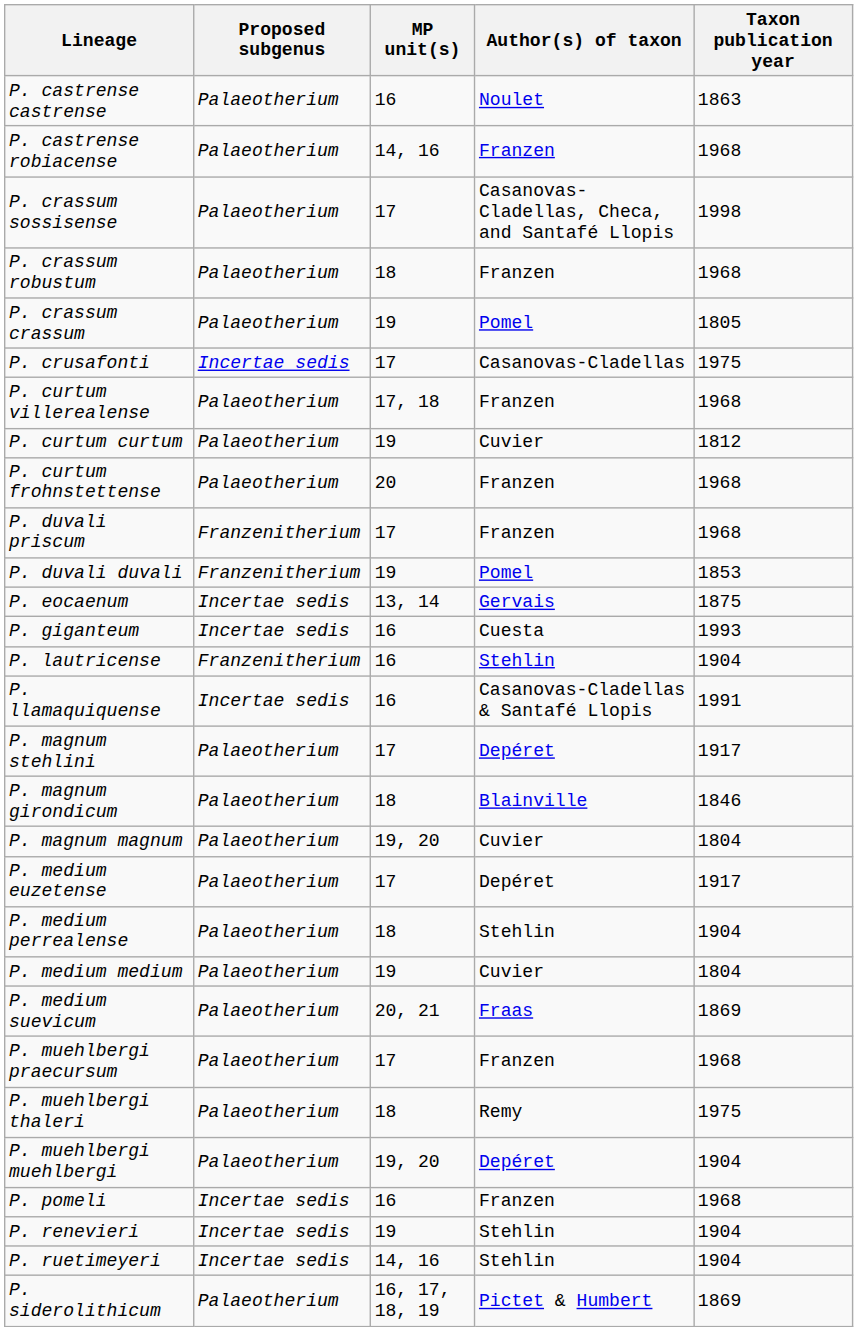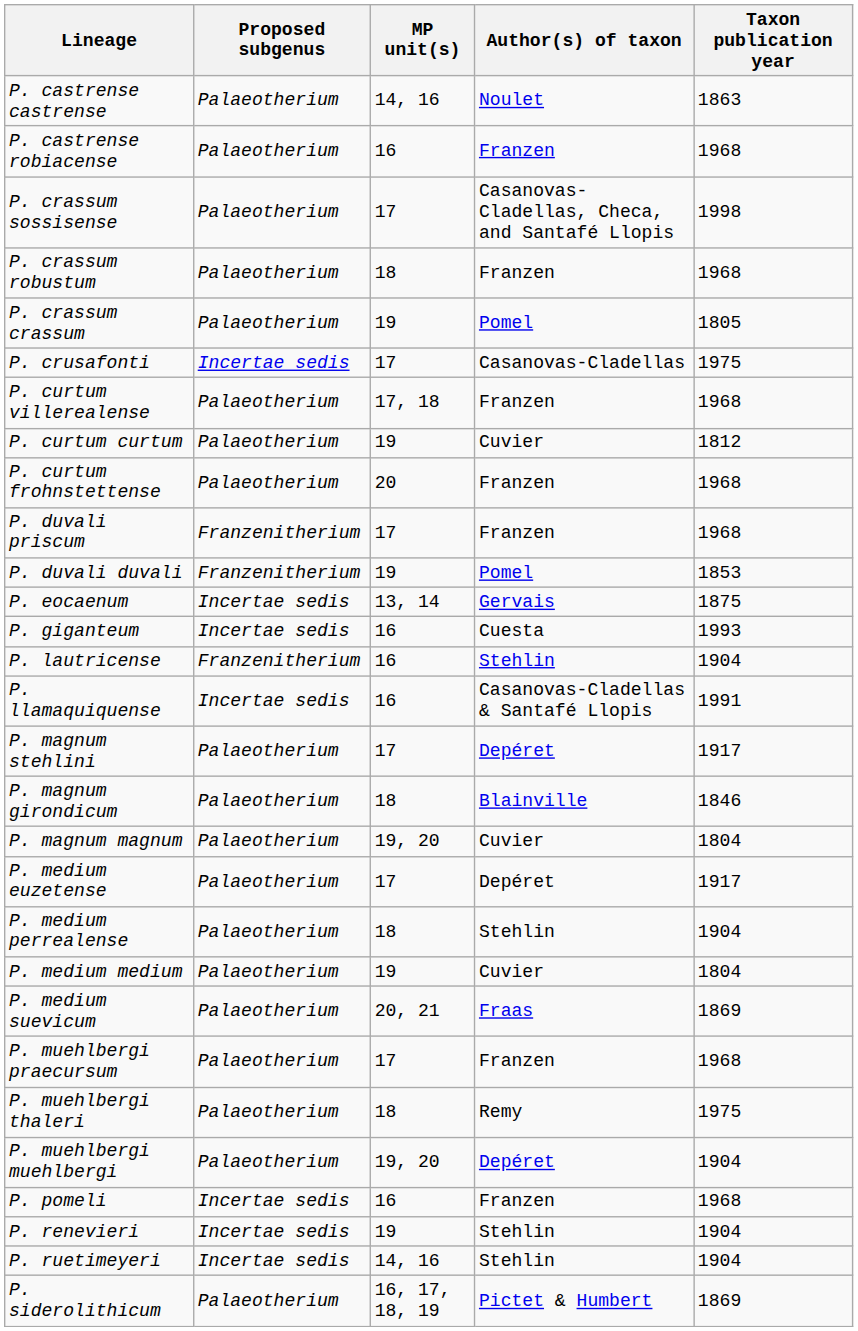 <table class="wikitable sortable">
 <tr>
 <th>Lineage</th>
 <th>Proposed subgenus</th>
 <th>MP unit(s)</th>
 <th>Author(s) of taxon</th>
 <th>Taxon publication year</th>
 </tr>
 <tr>
 <td><em>P. castrense castrense</em></td>
 <td><em>Palaeotherium</em></td>
-<td>16</td>
+<td>14, 16</td>
 <td><a href='#'>Noulet</a></td>
 <td>1863</td>
 </tr>
 <tr>
 <td><em>P. castrense robiacense</em></td>
 <td><em>Palaeotherium</em></td>
-<td>14, 16</td>
+<td>16</td>
 <td><a href='#'>Franzen</a></td>
 <td>1968</td>
 </tr>
 <tr>
 <td><em>P. crassum sossisense</em></td>
 <td><em>Palaeotherium</em></td>
 <td>17</td>
 <td>Casanovas-Cladellas, Checa, and Santafé Llopis</td>
 <td>1998</td>
 </tr>
 <tr>
 <td><em>P. crassum robustum</em></td>
 <td><em>Palaeotherium</em></td>
 <td>18</td>
 <td>Franzen</td>
 <td>1968</td>
 </tr>
 <tr>
 <td><em>P. crassum crassum</em></td>
 <td><em>Palaeotherium</em></td>
 <td>19</td>
 <td><a href='#'>Pomel</a></td>
 <td>1805</td>
 </tr>
 <tr>
 <td><em>P. crusafonti</em></td>
 <td><em><a href='#'>Incertae sedis</a></em></td>
 <td>17</td>
 <td>Casanovas-Cladellas</td>
 <td>1975</td>
 </tr>
 <tr>
 <td><em>P. curtum villerealense</em></td>
 <td><em>Palaeotherium</em></td>
 <td>17, 18</td>
 <td>Franzen</td>
 <td>1968</td>
 </tr>
 <tr>
 <td><em>P. curtum curtum</em></td>
 <td><em>Palaeotherium</em></td>
 <td>19</td>
 <td>Cuvier</td>
 <td>1812</td>
 </tr>
 <tr>
 <td><em>P. curtum frohnstettense</em></td>
 <td><em>Palaeotherium</em></td>
 <td>20</td>
 <td>Franzen</td>
 <td>1968</td>
 </tr>
 <tr>
 <td><em>P. duvali priscum</em></td>
 <td><em>Franzenitherium</em></td>
 <td>17</td>
 <td>Franzen</td>
 <td>1968</td>
 </tr>
 <tr>
 <td><em>P. duvali duvali</em></td>
 <td><em>Franzenitherium</em></td>
 <td>19</td>
 <td><a href='#'>Pomel</a></td>
 <td>1853</td>
 </tr>
 <tr>
 <td><em>P. eocaenum</em></td>
 <td><em>Incertae sedis</em></td>
 <td>13, 14</td>
 <td><a href='#'>Gervais</a></td>
 <td>1875</td>
 </tr>
 <tr>
 <td><em>P. giganteum</em></td>
 <td><em>Incertae sedis</em></td>
 <td>16</td>
 <td>Cuesta</td>
 <td>1993</td>
 </tr>
 <tr>
 <td><em>P. lautricense</em></td>
 <td><em>Franzenitherium</em></td>
 <td>16</td>
 <td><a href='#'>Stehlin</a></td>
 <td>1904</td>
 </tr>
 <tr>
 <td><em>P. llamaquiquense</em></td>
 <td><em>Incertae sedis</em></td>
 <td>16</td>
 <td>Casanovas-Cladellas & Santafé Llopis</td>
 <td>1991</td>
 </tr>
 <tr>
 <td><em>P. magnum stehlini</em></td>
 <td><em>Palaeotherium</em></td>
 <td>17</td>
 <td><a href='#'>Depéret</a></td>
 <td>1917</td>
 </tr>
 <tr>
 <td><em>P. magnum girondicum</em></td>
 <td><em>Palaeotherium</em></td>
 <td>18</td>
 <td><a href='#'>Blainville</a></td>
 <td>1846</td>
 </tr>
 <tr>
 <td><em>P. magnum magnum</em></td>
 <td><em>Palaeotherium</em></td>
 <td>19, 20</td>
 <td>Cuvier</td>
 <td>1804</td>
 </tr>
 <tr>
 <td><em>P. medium euzetense</em></td>
 <td><em>Palaeotherium</em></td>
 <td>17</td>
 <td>Depéret</td>
 <td>1917</td>
 </tr>
 <tr>
 <td><em>P. medium perrealense</em></td>
 <td><em>Palaeotherium</em></td>
 <td>18</td>
 <td>Stehlin</td>
 <td>1904</td>
 </tr>
 <tr>
 <td><em>P. medium medium</em></td>
 <td><em>Palaeotherium</em></td>
 <td>19</td>
 <td>Cuvier</td>
 <td>1804</td>
 </tr>
 <tr>
 <td><em>P. medium suevicum</em></td>
 <td><em>Palaeotherium</em></td>
 <td>20, 21</td>
 <td><a href='#'>Fraas</a></td>
 <td>1869</td>
 </tr>
 <tr>
 <td><em>P. muehlbergi praecursum</em></td>
 <td><em>Palaeotherium</em></td>
 <td>17</td>
 <td>Franzen</td>
 <td>1968</td>
 </tr>
 <tr>
 <td><em>P. muehlbergi thaleri</em></td>
 <td><em>Palaeotherium</em></td>
 <td>18</td>
 <td>Remy</td>
 <td>1975</td>
 </tr>
 <tr>
 <td><em>P. muehlbergi muehlbergi</em></td>
 <td><em>Palaeotherium</em></td>
 <td>19, 20</td>
 <td><a href='#'>Depéret</a></td>
 <td>1904</td>
 </tr>
 <tr>
 <td><em>P. pomeli</em></td>
 <td><em>Incertae sedis</em></td>
 <td>16</td>
 <td>Franzen</td>
 <td>1968</td>
 </tr>
 <tr>
 <td><em>P. renevieri</em></td>
 <td><em>Incertae sedis</em></td>
 <td>19</td>
 <td>Stehlin</td>
 <td>1904</td>
 </tr>
 <tr>
 <td><em>P. ruetimeyeri</em></td>
 <td><em>Incertae sedis</em></td>
 <td>14, 16</td>
 <td>Stehlin</td>
 <td>1904</td>
 </tr>
 <tr>
 <td><em>P. siderolithicum</em></td>
 <td><em>Palaeotherium</em></td>
 <td>16, 17, 18, 19</td>
 <td><a href='#'>Pictet</a> & <a href='#'>Humbert</a></td>
 <td>1869</td>
 </tr>
 </table>
